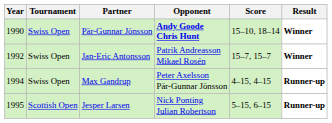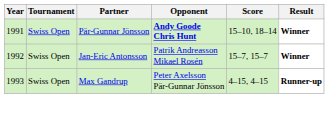 <table class="sortable wikitable" style="font-size: 90%;">
 <tr>
 <th>Year</th>
 <th>Tournament</th>
 <th>Partner</th>
 <th>Opponent</th>
 <th>Score</th>
 <th>Result</th>
 </tr>
 <tr style="background:#D4F1C5">
-<td align="center">1990</td>
+<td align="center">1991</td>
 <td align="left"><a href='#'>Swiss Open</a></td>
 <td align="left"> <a href='#'>Pär-Gunnar Jönsson</a></td>
 <td align="left"><strong> <a href='#'>Andy Goode</a><br> <a href='#'>Chris Hunt</a></strong></td>
 <td align="left">15–10, 18–14</td>
 <td style="text-align:left; background:white"> <strong>Winner</strong></td>
 </tr>
 <tr style="background:#D4F1C5">
 <td align="center">1992</td>
 <td align="left">Swiss Open</td>
 <td align="left"> <a href='#'>Jan-Eric Antonsson</a></td>
 <td align="left"> <a href='#'>Patrik Andreasson</a><br> <a href='#'>Mikael Rosén</a></td>
 <td align="left">15–7, 15–7</td>
 <td style="text-align:left; background:white"> <strong>Winner</strong></td>
 </tr>
 <tr style="background:#D4F1C5">
-<td align="center">1994</td>
+<td align="center">1993</td>
 <td align="left">Swiss Open</td>
 <td align="left"> <a href='#'>Max Gandrup</a></td>
 <td align="left"> <a href='#'>Peter Axelsson</a><br> Pär-Gunnar Jönsson</td>
 <td align="left">4–15, 4–15</td>
 <td style="text-align:left; background:white"> <strong>Runner-up</strong></td>
 </tr>
-<tr style="background:#D4F1C5">
-<td align="center">1995</td>
-<td align="left"><a href='#'>Scottish Open</a></td>
-<td align="left"> <a href='#'>Jesper Larsen</a></td>
-<td align="left"> <a href='#'>Nick Ponting</a><br> <a href='#'>Julian Robertson</a></td>
-<td align="left">5–15, 6–15</td>
-<td style="text-align:left; background:white"> <strong>Runner-up</strong></td>
-</tr>
 </table>
